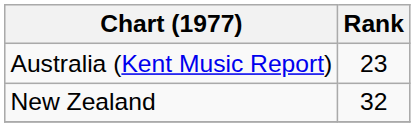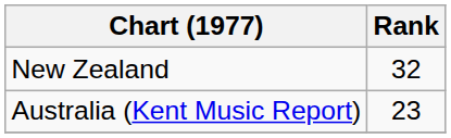 <table class="wikitable">
 <tr>
 <th align="left">Chart (1977)</th>
 <th style="text-align:center;">Rank</th>
 </tr>
 <tr>
+<td>New Zealand</td>
+<td style="text-align:center;">32</td>
+</tr>
+<tr>
 <td>Australia (<a href='#'>Kent Music Report</a>)</td>
 <td style="text-align:center;">23</td>
 </tr>
 <tr>
-<td>New Zealand</td>
-<td style="text-align:center;">32</td>
-</tr>
-<tr>
 </tr>
 </table>
